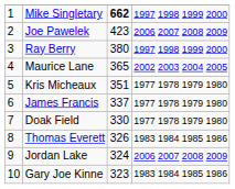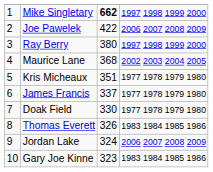 <table class="wikitable">
 <tr>
 </tr>
 <tr>
 <td>1</td>
 <td><a href='#'>Mike Singletary</a></td>
 <td><strong>662</strong></td>
 <td style="font-size:85%;"><a href='#'>1997</a> <a href='#'>1998</a> <a href='#'>1999</a> <a href='#'>2000</a></td>
 </tr>
 <tr>
 <td>2</td>
 <td><a href='#'>Joe Pawelek</a></td>
-<td>423</td>
+<td>422</td>
 <td style="font-size:85%;"><a href='#'>2006</a> <a href='#'>2007</a> <a href='#'>2008</a> <a href='#'>2009</a></td>
 </tr>
 <tr>
 <td>3</td>
 <td><a href='#'>Ray Berry</a></td>
 <td>380</td>
 <td style="font-size:85%;"><a href='#'>1997</a> <a href='#'>1998</a> <a href='#'>1999</a> <a href='#'>2000</a></td>
 </tr>
 <tr>
 <td>4</td>
 <td>Maurice Lane</td>
-<td>365</td>
+<td>368</td>
 <td style="font-size:85%;"><a href='#'>2002</a> <a href='#'>2003</a> <a href='#'>2004</a> <a href='#'>2005</a></td>
 </tr>
 <tr>
 <td>5</td>
 <td>Kris Micheaux</td>
 <td>351</td>
 <td style="font-size:85%;">1977 1978 1979 1980</td>
 </tr>
 <tr>
 <td>6</td>
 <td><a href='#'>James Francis</a></td>
 <td>337</td>
 <td style="font-size:85%;">1977 1978 1979 1980</td>
 </tr>
 <tr>
 <td>7</td>
 <td>Doak Field</td>
 <td>330</td>
 <td style="font-size:85%;">1977 1978 1979 1980</td>
 </tr>
 <tr>
 <td>8</td>
 <td><a href='#'>Thomas Everett</a></td>
 <td>326</td>
 <td style="font-size:85%;">1983 1984 1985 1986</td>
 </tr>
 <tr>
 <td>9</td>
 <td>Jordan Lake</td>
 <td>324</td>
 <td style="font-size:85%;"><a href='#'>2006</a> <a href='#'>2007</a> <a href='#'>2008</a> <a href='#'>2009</a></td>
 </tr>
 <tr>
 <td>10</td>
 <td>Gary Joe Kinne</td>
 <td>323</td>
 <td style="font-size:85%;">1983 1984 1985 1986</td>
 </tr>
 </table>
